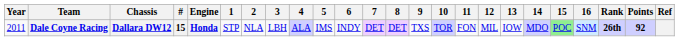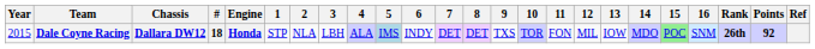 <table class="wikitable" style="text-align:center; font-size:85%">
 <tr>
 <th>Year</th>
 <th>Team</th>
 <th>Chassis</th>
 <th>#</th>
 <th>Engine</th>
 <th>1</th>
 <th>2</th>
 <th>3</th>
 <th>4</th>
 <th>5</th>
 <th>6</th>
 <th>7</th>
 <th>8</th>
 <th>9</th>
 <th>10</th>
 <th>11</th>
 <th>12</th>
 <th>13</th>
 <th>14</th>
 <th>15</th>
 <th>16</th>
 <th>Rank</th>
 <th>Points</th>
 <th>Ref</th>
 </tr>
 <tr>
-<td><a href='#'>2011</a></td>
+<td><a href='#'>2015</a></td>
 <th nowrap><a href='#'>Dale Coyne Racing</a></th>
 <th nowrap><a href='#'>Dallara DW12</a></th>
-<th>15</th>
+<th>18</th>
 <th><a href='#'>Honda</a></th>
 <td><a href='#'>STP</a></td>
 <td><a href='#'>NLA</a></td>
 <td><a href='#'>LBH</a></td>
 <td style="background:#CFCFFF;"><a href='#'>ALA</a><br></td>
-<td><a href='#'>IMS</a></td>
+<td style="background: lightblue;"><a href='#'>IMS</a></td>
 <td><a href='#'>INDY</a></td>
 <td style="background:#EFCFFF;"><a href='#'>DET</a><br></td>
 <td style="background:#EFCFFF;"><a href='#'>DET</a><br></td>
 <td><a href='#'>TXS</a></td>
 <td style="background:#CFCFFF;"><a href='#'>TOR</a><br></td>
 <td><a href='#'>FON</a></td>
 <td><a href='#'>MIL</a></td>
 <td><a href='#'>IOW</a></td>
 <td style="background:#CFCFFF;"><a href='#'>MDO</a><br></td>
 <td style="background: lightgreen;"><a href='#'>POC</a></td>
 <td style="background:#CFEAFF;"><a href='#'>SNM</a><br></td>
 <th style="background:#CFCFFF;">26th</th>
 <th style="background:#CFCFFF;">92</th>
 <th></th>
 </tr>
 </table>
